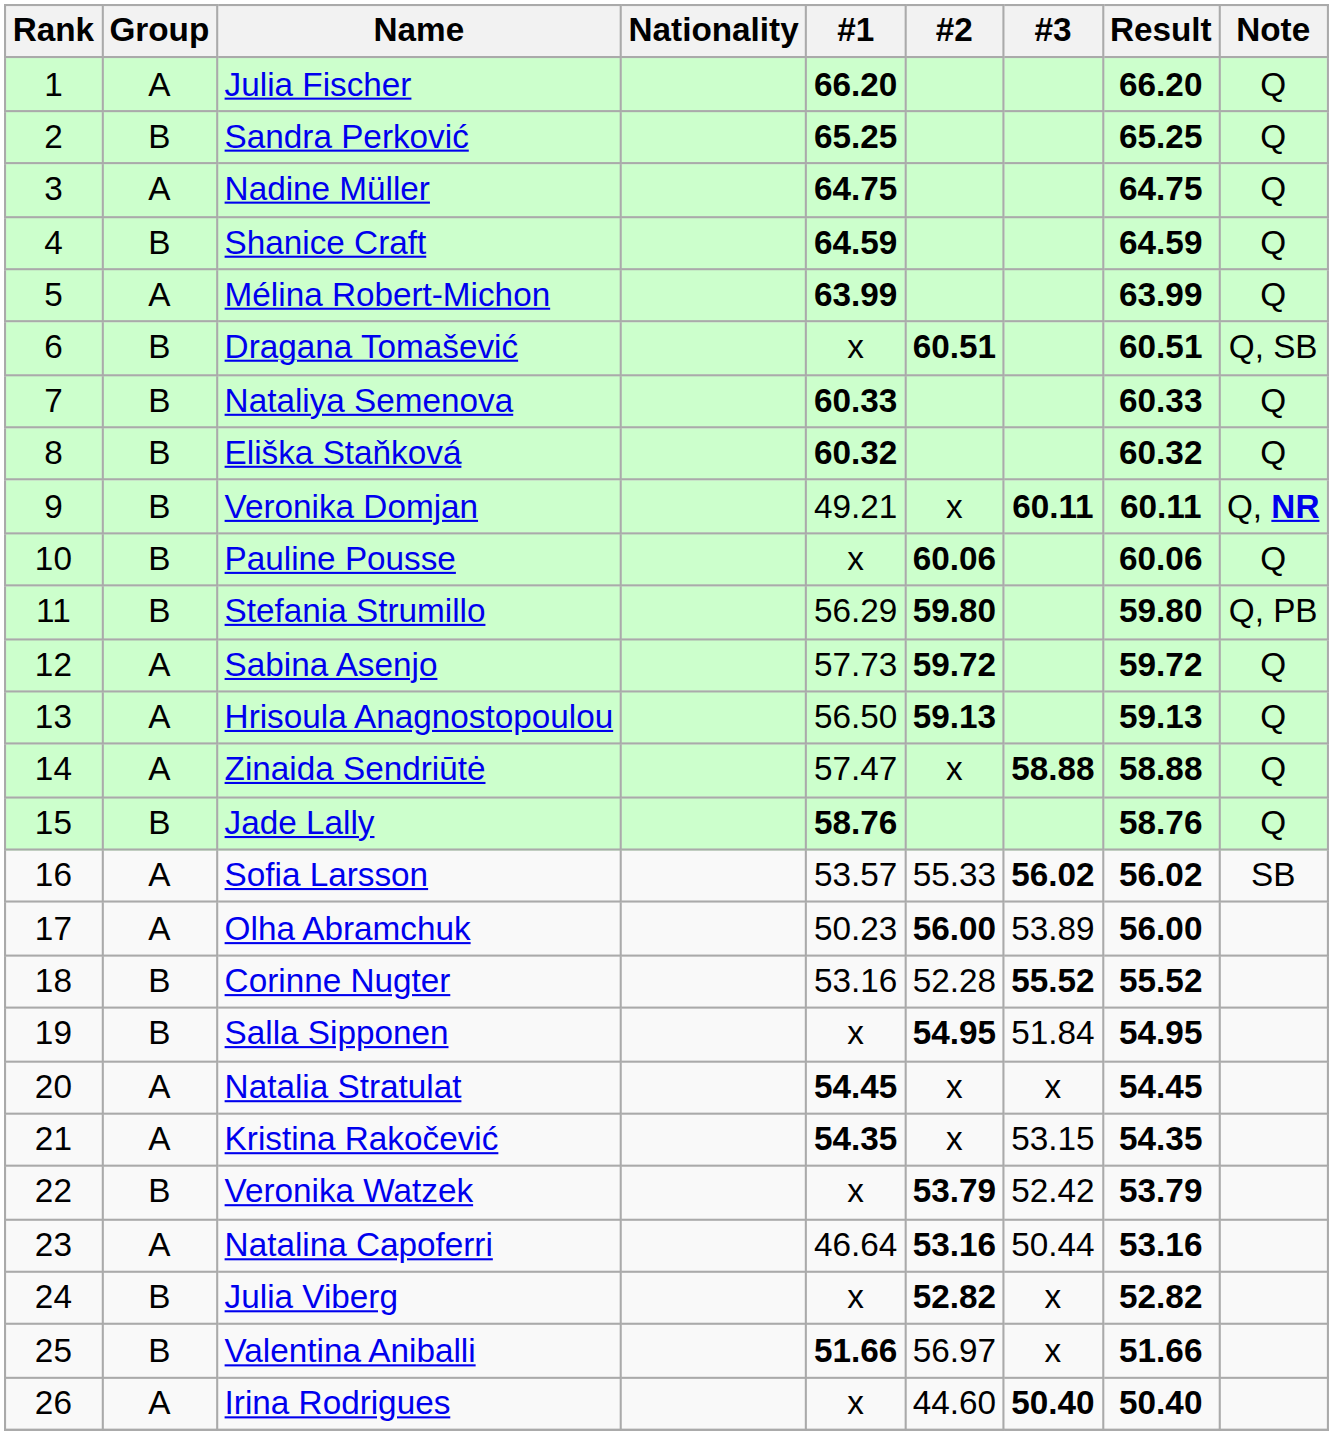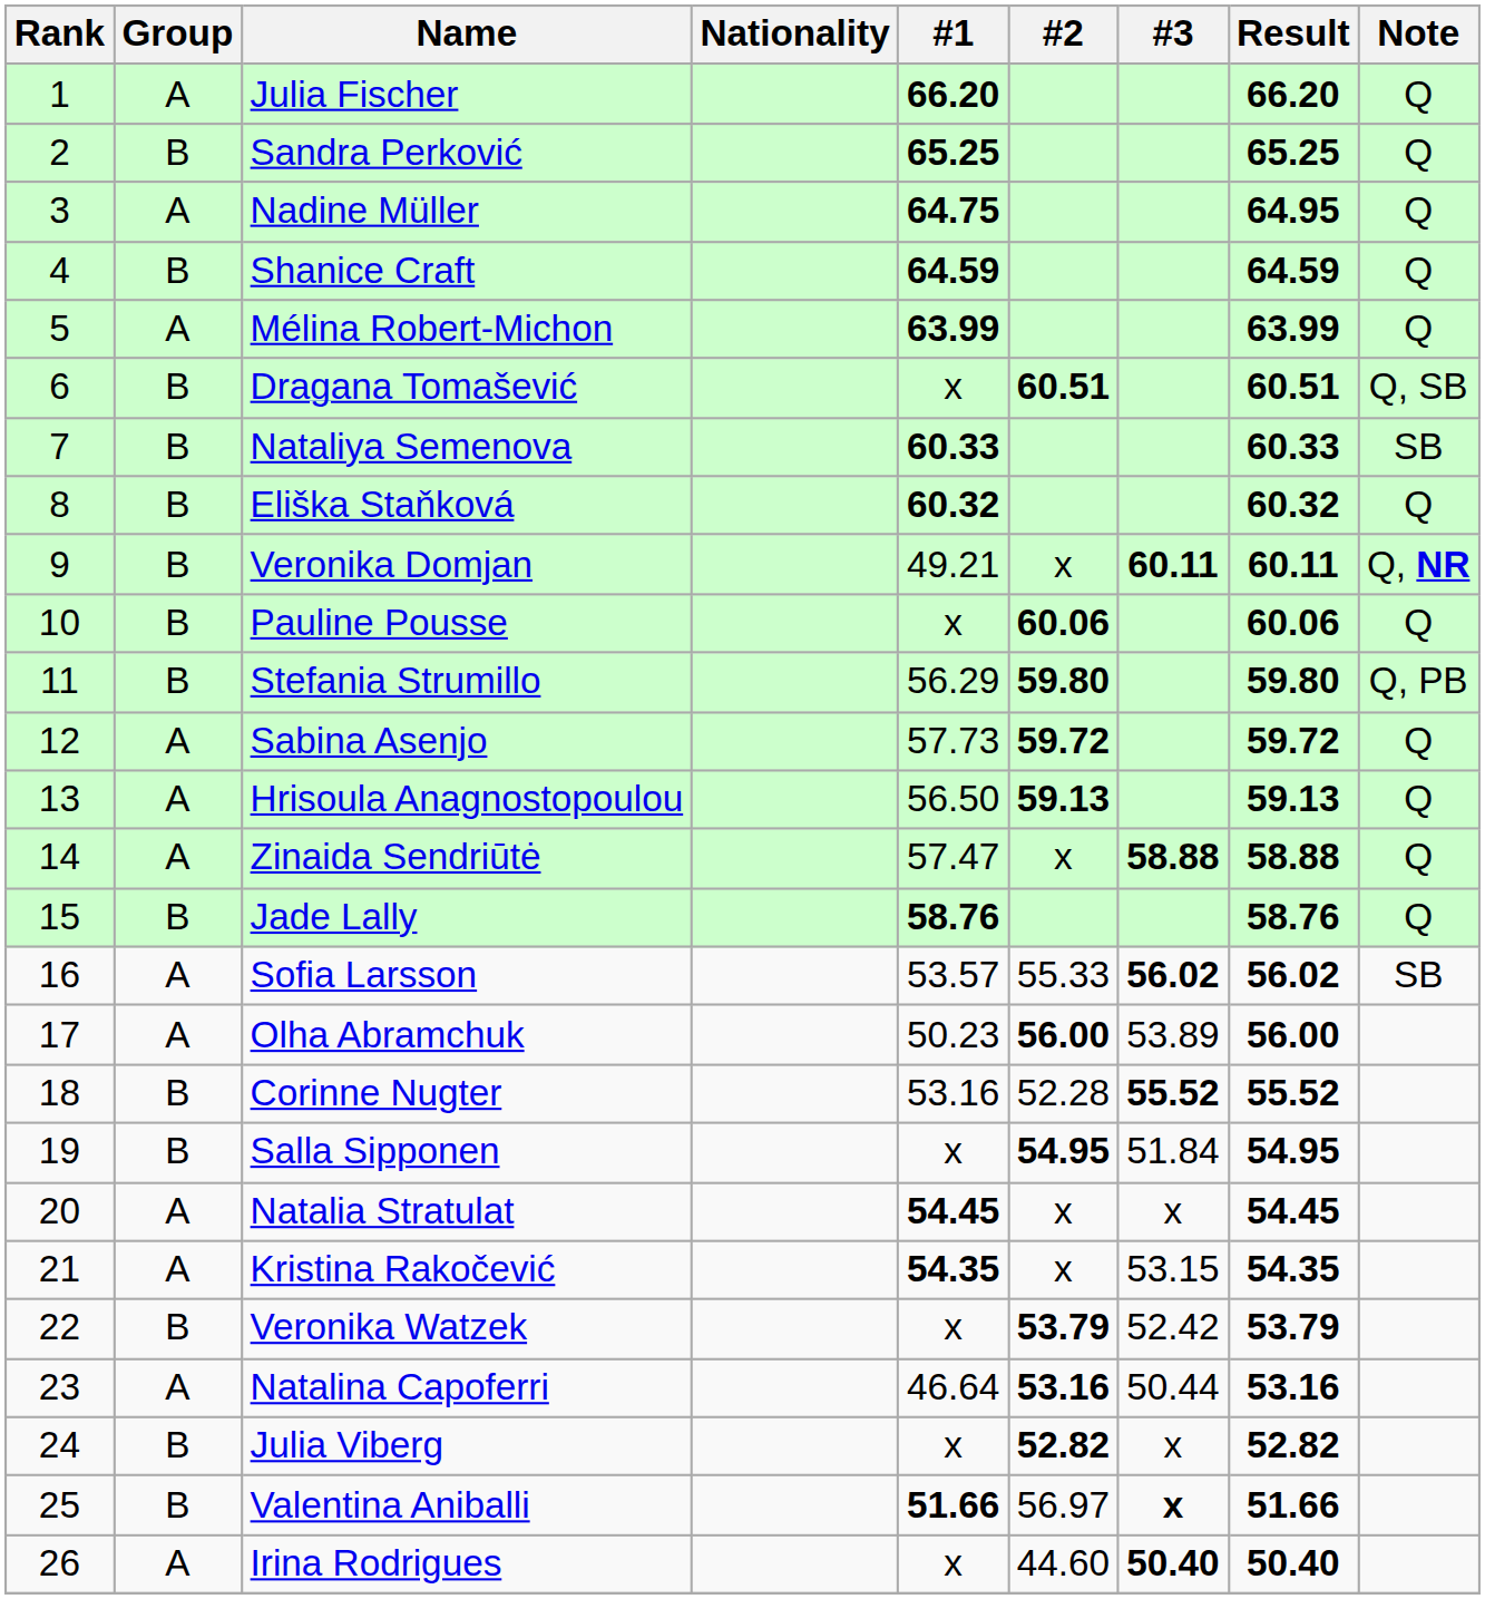 <table class="wikitable sortable" style="text-align:center">
 <tr>
 <th>Rank</th>
 <th>Group</th>
 <th>Name</th>
 <th>Nationality</th>
 <th>#1</th>
 <th>#2</th>
 <th>#3</th>
 <th>Result</th>
 <th>Note</th>
 </tr>
 <tr bgcolor=ccffcc>
 <td>1</td>
 <td>A</td>
 <td align=left><a href='#'>Julia Fischer</a></td>
 <td align=left></td>
 <td><strong>66.20</strong></td>
 <td></td>
 <td></td>
 <td><strong>66.20</strong></td>
 <td>Q</td>
 </tr>
 <tr bgcolor=ccffcc>
 <td>2</td>
 <td>B</td>
 <td align=left><a href='#'>Sandra Perković</a></td>
 <td align=left></td>
 <td><strong>65.25</strong></td>
 <td></td>
 <td></td>
 <td><strong>65.25</strong></td>
 <td>Q</td>
 </tr>
 <tr bgcolor=ccffcc>
 <td>3</td>
 <td>A</td>
 <td align=left><a href='#'>Nadine Müller</a></td>
 <td align=left></td>
 <td><strong>64.75</strong></td>
 <td></td>
 <td></td>
-<td><strong>64.75</strong></td>
+<td><strong>64.95</strong></td>
 <td>Q</td>
 </tr>
 <tr bgcolor=ccffcc>
 <td>4</td>
 <td>B</td>
 <td align=left><a href='#'>Shanice Craft</a></td>
 <td align=left></td>
 <td><strong>64.59</strong></td>
 <td></td>
 <td></td>
 <td><strong>64.59</strong></td>
 <td>Q</td>
 </tr>
 <tr bgcolor=ccffcc>
 <td>5</td>
 <td>A</td>
 <td align=left><a href='#'>Mélina Robert-Michon</a></td>
 <td align=left></td>
 <td><strong>63.99</strong></td>
 <td></td>
 <td></td>
 <td><strong>63.99</strong></td>
 <td>Q</td>
 </tr>
 <tr bgcolor=ccffcc>
 <td>6</td>
 <td>B</td>
 <td align=left><a href='#'>Dragana Tomašević</a></td>
 <td align=left></td>
 <td>x</td>
 <td><strong>60.51</strong></td>
 <td></td>
 <td><strong>60.51</strong></td>
 <td>Q, SB</td>
 </tr>
 <tr bgcolor=ccffcc>
 <td>7</td>
 <td>B</td>
 <td align=left><a href='#'>Nataliya Semenova</a></td>
 <td align=left></td>
 <td><strong>60.33</strong></td>
 <td></td>
 <td></td>
 <td><strong>60.33</strong></td>
-<td>Q</td>
+<td>SB</td>
 </tr>
 <tr bgcolor=ccffcc>
 <td>8</td>
 <td>B</td>
 <td align=left><a href='#'>Eliška Staňková</a></td>
 <td align=left></td>
 <td><strong>60.32</strong></td>
 <td></td>
 <td></td>
 <td><strong>60.32</strong></td>
 <td>Q</td>
 </tr>
 <tr bgcolor=ccffcc>
 <td>9</td>
 <td>B</td>
 <td align=left><a href='#'>Veronika Domjan</a></td>
 <td align=left></td>
 <td>49.21</td>
 <td>x</td>
 <td><strong>60.11</strong></td>
 <td><strong>60.11</strong></td>
 <td>Q, <strong><a href='#'>NR</a></strong></td>
 </tr>
 <tr bgcolor=ccffcc>
 <td>10</td>
 <td>B</td>
 <td align=left><a href='#'>Pauline Pousse</a></td>
 <td align=left></td>
 <td>x</td>
 <td><strong>60.06</strong></td>
 <td></td>
 <td><strong>60.06</strong></td>
 <td>Q</td>
 </tr>
 <tr bgcolor=ccffcc>
 <td>11</td>
 <td>B</td>
 <td align=left><a href='#'>Stefania Strumillo</a></td>
 <td align=left></td>
 <td>56.29</td>
 <td><strong>59.80</strong></td>
 <td></td>
 <td><strong>59.80</strong></td>
 <td>Q, PB</td>
 </tr>
 <tr bgcolor=ccffcc>
 <td>12</td>
 <td>A</td>
 <td align=left><a href='#'>Sabina Asenjo</a></td>
 <td align=left></td>
 <td>57.73</td>
 <td><strong>59.72</strong></td>
 <td></td>
 <td><strong>59.72</strong></td>
 <td>Q</td>
 </tr>
 <tr bgcolor=ccffcc>
 <td>13</td>
 <td>A</td>
 <td align=left><a href='#'>Hrisoula Anagnostopoulou</a></td>
 <td align=left></td>
 <td>56.50</td>
 <td><strong>59.13</strong></td>
 <td></td>
 <td><strong>59.13</strong></td>
 <td>Q</td>
 </tr>
 <tr bgcolor=ccffcc>
 <td>14</td>
 <td>A</td>
 <td align=left><a href='#'>Zinaida Sendriūtė</a></td>
 <td align=left></td>
 <td>57.47</td>
 <td>x</td>
 <td><strong>58.88</strong></td>
 <td><strong>58.88</strong></td>
 <td>Q</td>
 </tr>
 <tr bgcolor=ccffcc>
 <td>15</td>
 <td>B</td>
 <td align=left><a href='#'>Jade Lally</a></td>
 <td align=left></td>
 <td><strong>58.76</strong></td>
 <td></td>
 <td></td>
 <td><strong>58.76</strong></td>
 <td>Q</td>
 </tr>
 <tr>
 <td>16</td>
 <td>A</td>
 <td align=left><a href='#'>Sofia Larsson</a></td>
 <td align=left></td>
 <td>53.57</td>
 <td>55.33</td>
 <td><strong>56.02</strong></td>
 <td><strong>56.02</strong></td>
 <td>SB</td>
 </tr>
 <tr>
 <td>17</td>
 <td>A</td>
 <td align=left><a href='#'>Olha Abramchuk</a></td>
 <td align=left></td>
 <td>50.23</td>
 <td><strong>56.00</strong></td>
 <td>53.89</td>
 <td><strong>56.00</strong></td>
 <td></td>
 </tr>
 <tr>
 <td>18</td>
 <td>B</td>
 <td align=left><a href='#'>Corinne Nugter</a></td>
 <td align=left></td>
 <td>53.16</td>
 <td>52.28</td>
 <td><strong>55.52</strong></td>
 <td><strong>55.52</strong></td>
 <td></td>
 </tr>
 <tr>
 <td>19</td>
 <td>B</td>
 <td align=left><a href='#'>Salla Sipponen</a></td>
 <td align=left></td>
 <td>x</td>
 <td><strong>54.95</strong></td>
 <td>51.84</td>
 <td><strong>54.95</strong></td>
 <td></td>
 </tr>
 <tr>
 <td>20</td>
 <td>A</td>
 <td align=left><a href='#'>Natalia Stratulat</a></td>
 <td align=left></td>
 <td><strong>54.45</strong></td>
 <td>x</td>
 <td>x</td>
 <td><strong>54.45</strong></td>
 <td></td>
 </tr>
 <tr>
 <td>21</td>
 <td>A</td>
 <td align=left><a href='#'>Kristina Rakočević</a></td>
 <td align=left></td>
 <td><strong>54.35</strong></td>
 <td>x</td>
 <td>53.15</td>
 <td><strong>54.35</strong></td>
 <td></td>
 </tr>
 <tr>
 <td>22</td>
 <td>B</td>
 <td align=left><a href='#'>Veronika Watzek</a></td>
 <td align=left></td>
 <td>x</td>
 <td><strong>53.79</strong></td>
 <td>52.42</td>
 <td><strong>53.79</strong></td>
 <td></td>
 </tr>
 <tr>
 <td>23</td>
 <td>A</td>
 <td align=left><a href='#'>Natalina Capoferri</a></td>
 <td align=left></td>
 <td>46.64</td>
 <td><strong>53.16</strong></td>
 <td>50.44</td>
 <td><strong>53.16</strong></td>
 <td></td>
 </tr>
 <tr>
 <td>24</td>
 <td>B</td>
 <td align=left><a href='#'>Julia Viberg</a></td>
 <td align=left></td>
 <td>x</td>
 <td><strong>52.82</strong></td>
 <td>x</td>
 <td><strong>52.82</strong></td>
 <td></td>
 </tr>
 <tr>
 <td>25</td>
 <td>B</td>
 <td align=left><a href='#'>Valentina Aniballi</a></td>
 <td align=left></td>
 <td><strong>51.66</strong></td>
 <td>56.97</td>
-<td>x</td>
+<td><strong>x</strong></td>
 <td><strong>51.66</strong></td>
 <td></td>
 </tr>
 <tr>
 <td>26</td>
 <td>A</td>
 <td align=left><a href='#'>Irina Rodrigues</a></td>
 <td align=left></td>
 <td>x</td>
 <td>44.60</td>
 <td><strong>50.40</strong></td>
 <td><strong>50.40</strong></td>
 <td></td>
 </tr>
 <tr>
 </tr>
 </table>
